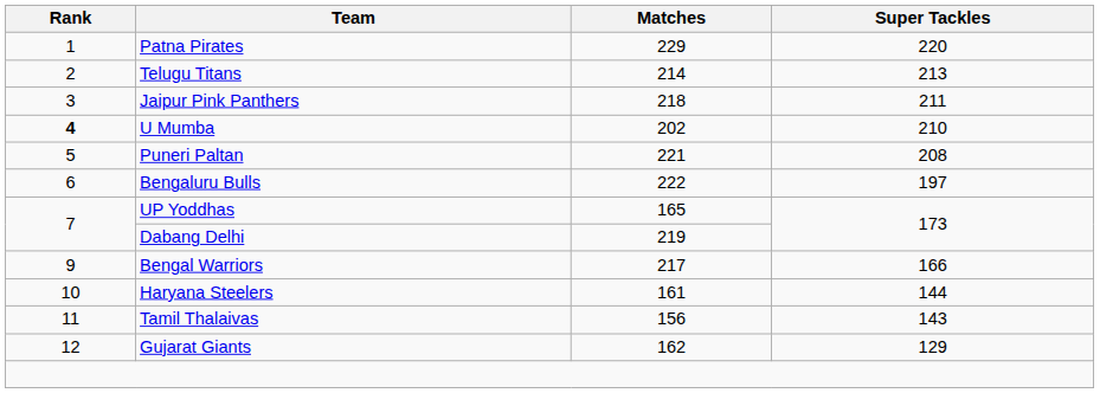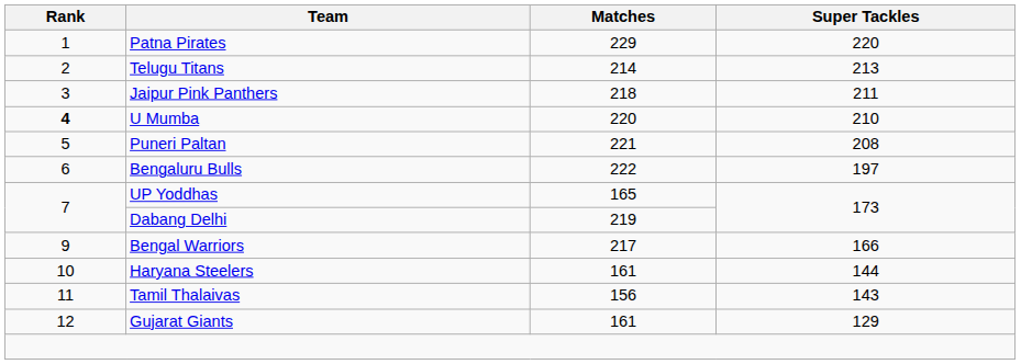 <table class="wikitable" align="center" style="text-align: center; font-size: 100%; width:80%">
 <tr>
 <th>Rank</th>
 <th>Team</th>
 <th>Matches</th>
 <th>Super Tackles</th>
 </tr>
 <tr>
 <td>1</td>
 <td style="text-align:left"><a href='#'>Patna Pirates</a></td>
 <td>229</td>
 <td>220</td>
 </tr>
 <tr>
 <td>2</td>
 <td style="text-align:left"><a href='#'>Telugu Titans</a></td>
 <td>214</td>
 <td>213</td>
 </tr>
 <tr>
 <td>3</td>
 <td style="text-align:left"><a href='#'>Jaipur Pink Panthers</a></td>
 <td>218</td>
 <td>211</td>
 </tr>
 <tr>
 <td><strong>4</strong></td>
 <td style="text-align:left"><a href='#'>U Mumba</a></td>
-<td>202</td>
+<td>220</td>
 <td>210</td>
 </tr>
 <tr>
 <td>5</td>
 <td style="text-align:left"><a href='#'>Puneri Paltan</a></td>
 <td>221</td>
 <td>208</td>
 </tr>
 <tr>
 <td>6</td>
 <td style="text-align:left"><a href='#'>Bengaluru Bulls</a></td>
 <td>222</td>
 <td>197</td>
 </tr>
 <tr>
 <td rowspan=2>7</td>
 <td style="text-align:left"><a href='#'>UP Yoddhas</a></td>
 <td>165</td>
 <td rowspan=2>173</td>
 </tr>
 <tr>
 <td style="text-align:left"><a href='#'>Dabang Delhi</a></td>
 <td>219</td>
 </tr>
 <tr>
 <td>9</td>
 <td style="text-align:left"><a href='#'>Bengal Warriors</a></td>
 <td>217</td>
 <td>166</td>
 </tr>
 <tr>
 <td>10</td>
 <td style="text-align:left"><a href='#'>Haryana Steelers</a></td>
 <td>161</td>
 <td>144</td>
 </tr>
 <tr>
 <td>11</td>
 <td style="text-align:left"><a href='#'>Tamil Thalaivas</a></td>
 <td>156</td>
 <td>143</td>
 </tr>
 <tr>
 <td>12</td>
 <td style="text-align:left"><a href='#'>Gujarat Giants</a></td>
-<td>162</td>
+<td>161</td>
 <td>129</td>
 </tr>
 <tr>
 <td colspan="6"><br></td>
 </tr>
 </table>
